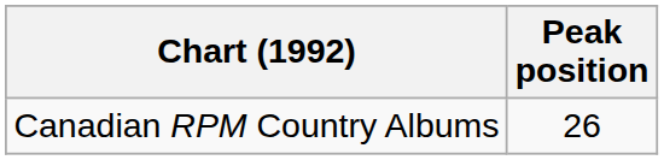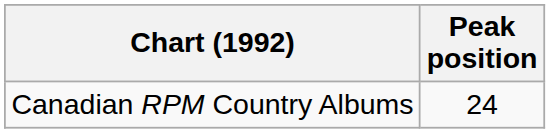 <table class="wikitable">
 <tr>
 <th>Chart (1992)</th>
 <th>Peak<br>position</th>
 </tr>
 <tr>
 <td>Canadian <em>RPM</em> Country Albums</td>
-<td align="center">26</td>
+<td align="center">24</td>
 </tr>
 </table>
